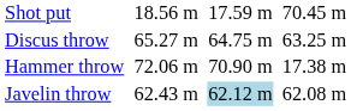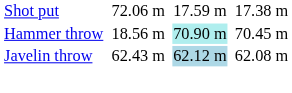 <table>
 <tr>
 </tr>
 <tr>
 <td><a href='#'>Shot put</a></td>
 <td></td>
-<td>18.56 m</td>
+<td>72.06 m</td>
 <td></td>
 <td>17.59 m</td>
 <td></td>
-<td>70.45 m</td>
-</tr>
-<tr>
-<td><a href='#'>Discus throw</a></td>
-<td></td>
-<td>65.27 m</td>
-<td></td>
-<td>64.75 m</td>
-<td></td>
-<td>63.25 m</td>
+<td>17.38 m</td>
 </tr>
 <tr>
 <td><a href='#'>Hammer throw</a></td>
 <td></td>
-<td>72.06 m</td>
+<td>18.56 m</td>
 <td></td>
-<td>70.90 m</td>
+<td style="background: paleturquoise;">70.90 m</td>
 <td></td>
-<td>17.38 m</td>
+<td>70.45 m</td>
 </tr>
 <tr>
 <td><a href='#'>Javelin throw</a></td>
 <td></td>
 <td>62.43 m</td>
 <td></td>
 <td style="background: lightblue;">62.12 m</td>
 <td></td>
 <td>62.08 m</td>
 </tr>
 </table>
